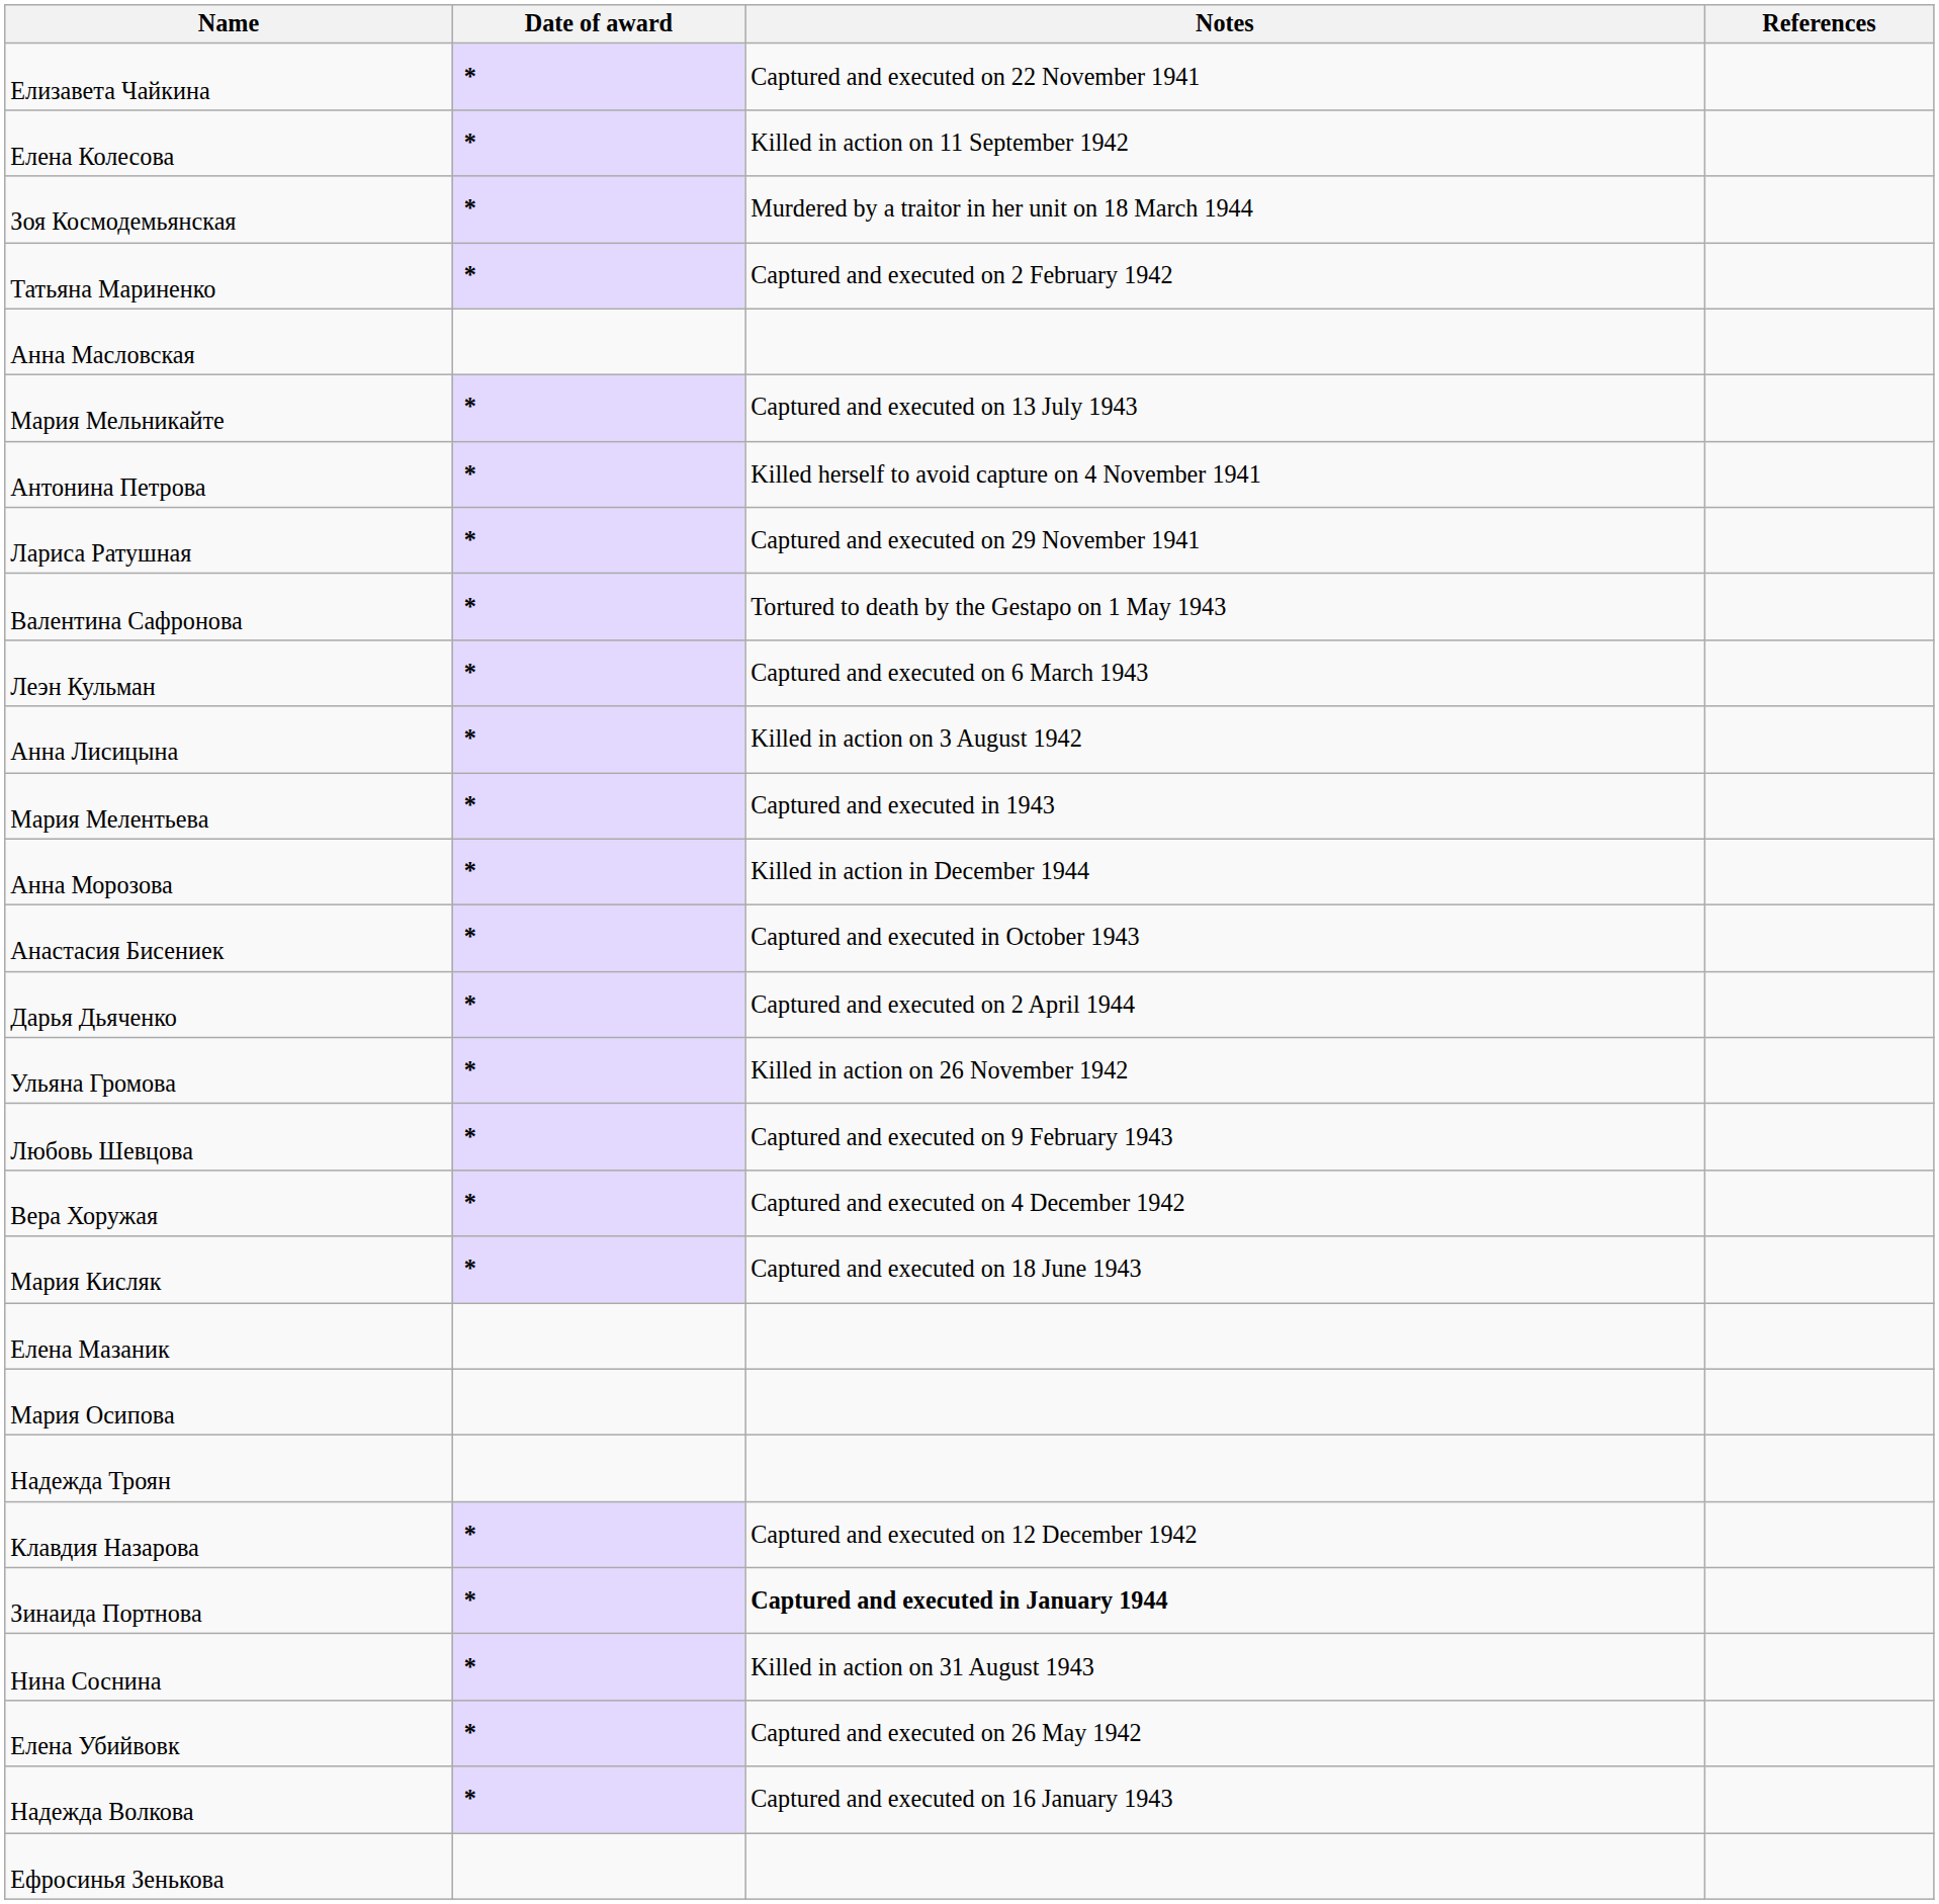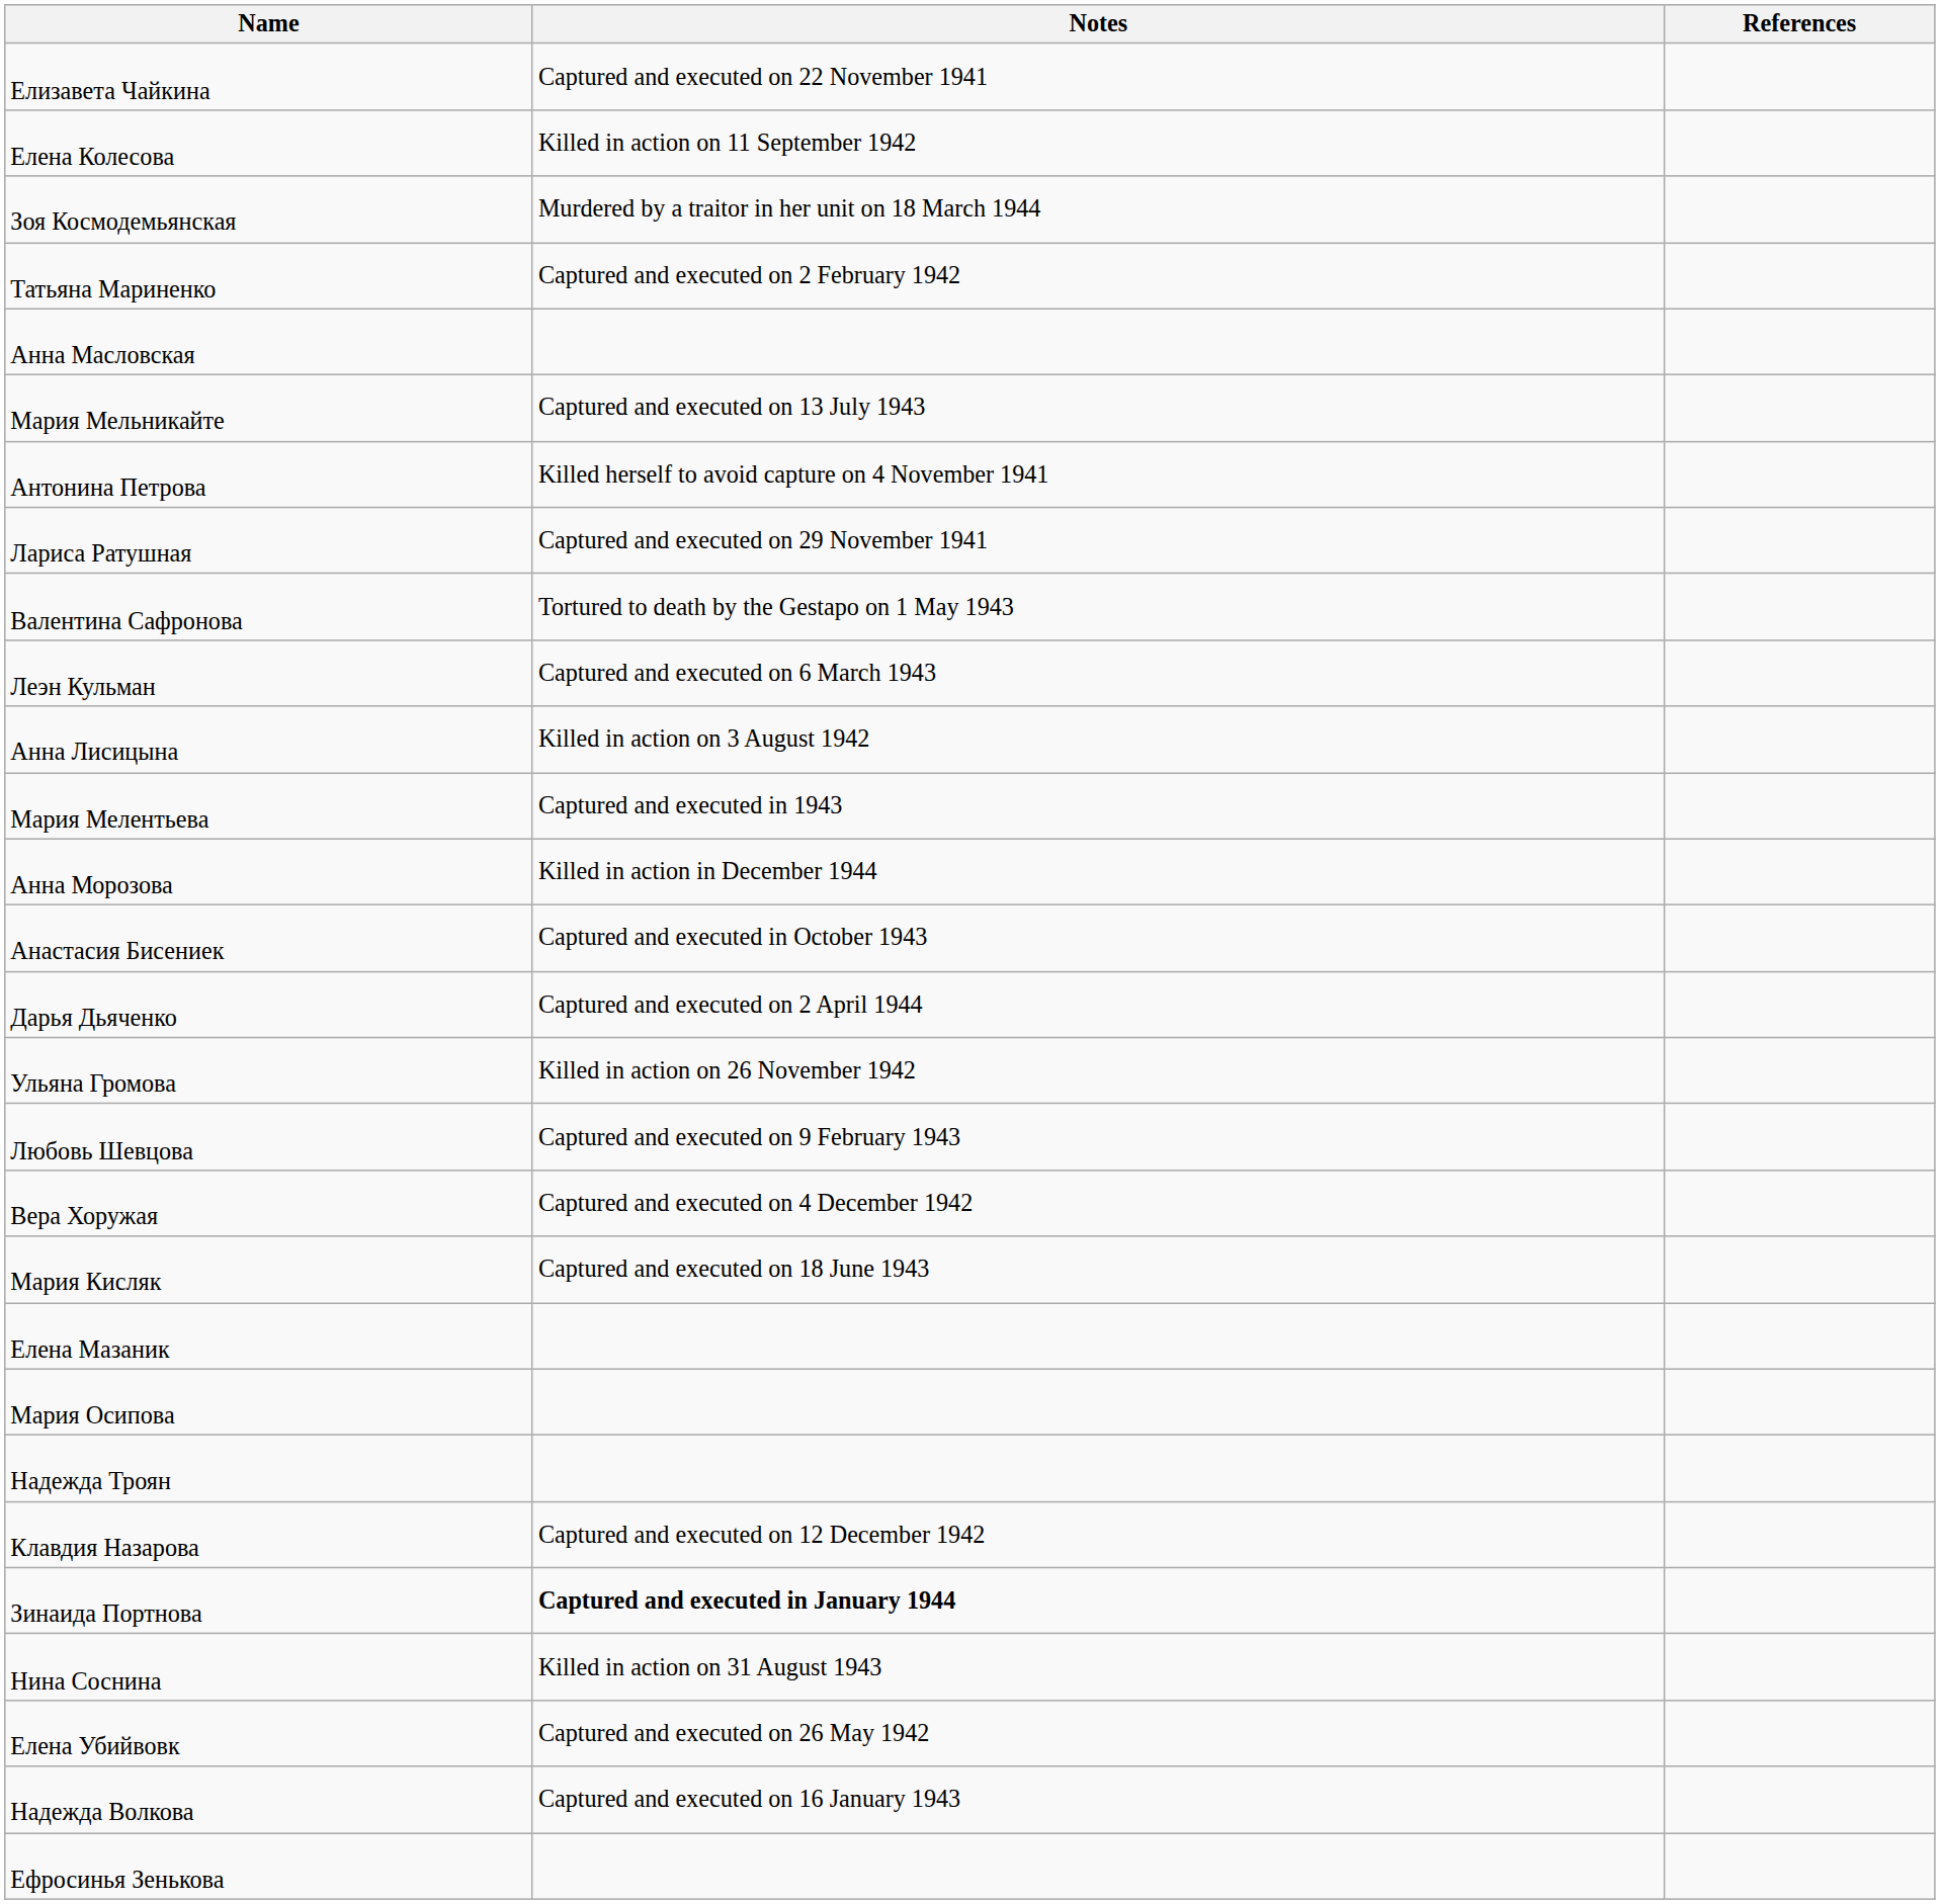 <table class="wikitable sortable" width="100%">
 <tr>
 <th>Name</th>
-<th>Date of award</th>
 <th class="unsortable">Notes</th>
 <th class="unsortable">References</th>
 </tr>
 <tr>
 <td><strong></strong> <br> Елизавета Чайкина</td>
-<td style="background:#e3d9ff;"> <strong>*</strong></td>
 <td>Captured and executed on 22 November 1941</td>
 <td></td>
 </tr>
 <tr>
 <td><strong></strong> <br> Елена Колесова</td>
-<td style="background:#e3d9ff;"> <strong>*</strong></td>
 <td>Killed in action on 11 September 1942</td>
 <td></td>
 </tr>
 <tr>
 <td><strong></strong> <br> Зоя Космодемьянская</td>
-<td style="background:#e3d9ff;"> <strong>*</strong></td>
 <td>Murdered by a traitor in her unit on 18 March 1944</td>
 <td></td>
 </tr>
 <tr>
 <td><strong></strong> <br> Татьяна Мариненко</td>
-<td style="background:#e3d9ff;"> <strong>*</strong></td>
 <td>Captured and executed on 2 February 1942</td>
 <td></td>
 </tr>
 <tr>
 <td><strong></strong> <br> Анна Масловская</td>
 <td></td>
 <td></td>
-<td></td>
 </tr>
 <tr>
 <td><strong></strong> <br> Мария Мельникайте</td>
-<td style="background:#e3d9ff;"> <strong>*</strong></td>
 <td>Captured and executed on 13 July 1943</td>
 <td></td>
 </tr>
 <tr>
 <td><strong></strong> <br> Антонина Петрова</td>
-<td style="background:#e3d9ff;"> <strong>*</strong></td>
 <td>Killed herself to avoid capture on 4 November 1941</td>
 <td></td>
 </tr>
 <tr>
 <td><strong></strong> <br> Лариса Ратушная</td>
-<td style="background:#e3d9ff;"> <strong>*</strong></td>
 <td>Captured and executed on 29 November 1941</td>
 <td></td>
 </tr>
 <tr>
 <td><strong></strong> <br> Валентина Сафронова</td>
-<td style="background:#e3d9ff;"> <strong>*</strong></td>
 <td>Tortured to death by the Gestapo on 1 May 1943</td>
 <td></td>
 </tr>
 <tr>
 <td><strong></strong> <br> Леэн Кульман</td>
-<td style="background:#e3d9ff;"> <strong>*</strong></td>
 <td>Captured and executed on 6 March 1943</td>
 <td></td>
 </tr>
 <tr>
 <td><strong></strong> <br> Анна Лисицына</td>
-<td style="background:#e3d9ff;"> <strong>*</strong></td>
 <td>Killed in action on 3 August 1942</td>
 <td></td>
 </tr>
 <tr>
 <td><strong></strong> <br> Мария Мелентьева</td>
-<td style="background:#e3d9ff;"> <strong>*</strong></td>
 <td>Captured and executed in 1943</td>
 <td></td>
 </tr>
 <tr>
 <td><strong></strong> <br> Анна Морозова</td>
-<td style="background:#e3d9ff;"> <strong>*</strong></td>
 <td>Killed in action in December 1944</td>
 <td></td>
 </tr>
 <tr>
 <td><strong></strong> <br> Анастасия Бисениек</td>
-<td style="background:#e3d9ff;"> <strong>*</strong></td>
 <td>Captured and executed in October 1943</td>
 <td></td>
 </tr>
 <tr>
 <td><strong></strong> <br> Дарья Дьяченко</td>
-<td style="background:#e3d9ff;"> <strong>*</strong></td>
 <td>Captured and executed on 2 April 1944</td>
 <td></td>
 </tr>
 <tr>
 <td><strong></strong> <br> Ульяна Громова</td>
-<td style="background:#e3d9ff;"> <strong>*</strong></td>
 <td>Killed in action on 26 November 1942</td>
 <td></td>
 </tr>
 <tr>
 <td><strong></strong> <br> Любовь Шевцова</td>
-<td style="background:#e3d9ff;"> <strong>*</strong></td>
 <td>Captured and executed on 9 February 1943</td>
 <td></td>
 </tr>
 <tr>
 <td><strong></strong> <br> Вера Хоружая</td>
-<td style="background:#e3d9ff;"> <strong>*</strong></td>
 <td>Captured and executed on 4 December 1942</td>
 <td></td>
 </tr>
 <tr>
 <td><strong></strong> <br> Мария Кисляк</td>
-<td style="background:#e3d9ff;"> <strong>*</strong></td>
 <td>Captured and executed on 18 June 1943</td>
 <td></td>
 </tr>
 <tr>
 <td><strong></strong> <br> Елена Мазаник</td>
 <td></td>
 <td></td>
-<td></td>
 </tr>
 <tr>
 <td><strong></strong> <br> Мария Осипова</td>
-<td></td>
 <td></td>
 <td></td>
 </tr>
 <tr>
 <td><strong></strong> <br> Надежда Троян</td>
 <td></td>
 <td></td>
-<td></td>
 </tr>
 <tr>
 <td><strong></strong> <br> Клавдия Назарова</td>
-<td style="background:#e3d9ff;"> <strong>*</strong></td>
 <td>Captured and executed on 12 December 1942</td>
 <td></td>
 </tr>
 <tr>
 <td><strong></strong> <br> Зинаида Портнова</td>
-<td style="background:#e3d9ff;"> <strong>*</strong></td>
 <td><strong>Captured and executed in January 1944</strong></td>
 <td></td>
 </tr>
 <tr>
 <td><strong></strong> <br> Нина Соснина</td>
-<td style="background:#e3d9ff;"> <strong>*</strong></td>
 <td>Killed in action on 31 August 1943</td>
 <td></td>
 </tr>
 <tr>
 <td><strong></strong> <br> Елена Убийвовк</td>
-<td style="background:#e3d9ff;"> <strong>*</strong></td>
 <td>Captured and executed on 26 May 1942</td>
 <td></td>
 </tr>
 <tr>
 <td><strong></strong> <br> Надежда Волкова</td>
-<td style="background:#e3d9ff;"> <strong>*</strong></td>
 <td>Captured and executed on 16 January 1943</td>
 <td></td>
 </tr>
 <tr>
 <td><strong></strong> <br> Ефросинья Зенькова</td>
 <td></td>
 <td></td>
-<td></td>
 </tr>
 </table>
